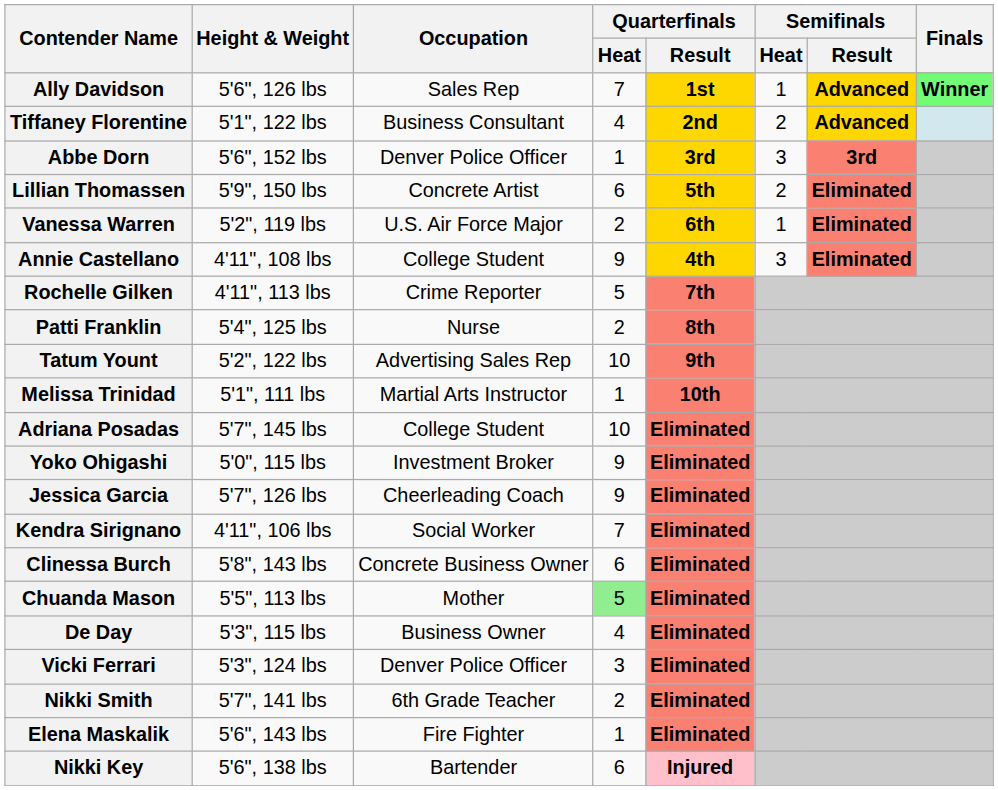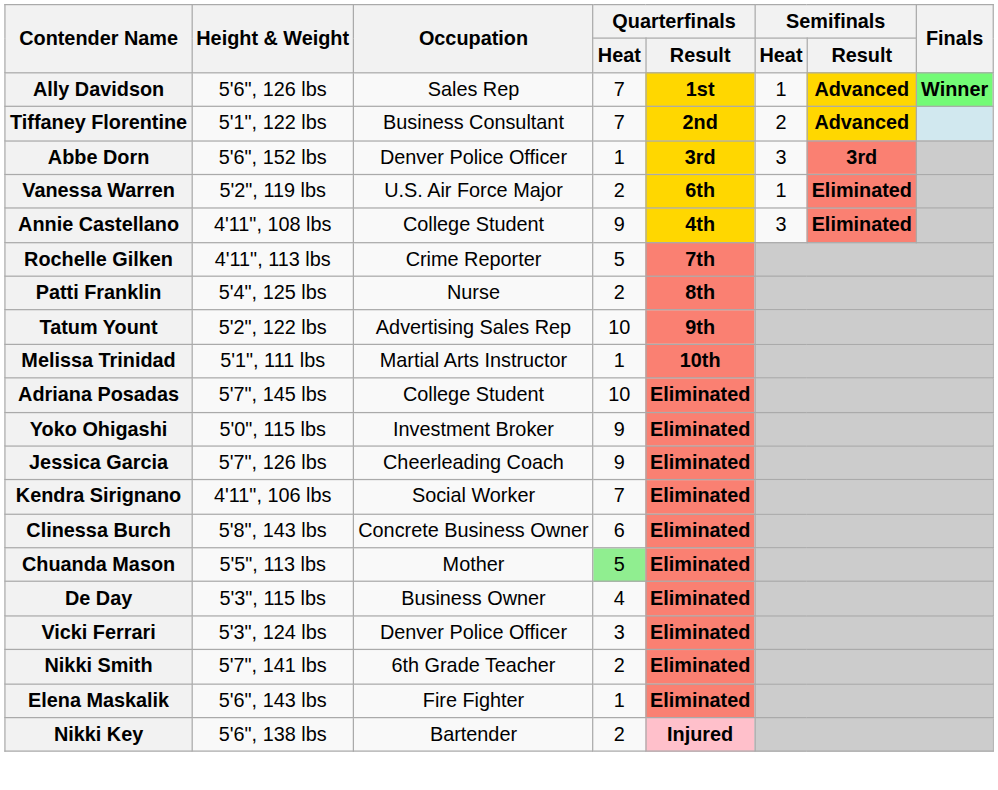 <table class="wikitable sortable" style="text-align:center; line-height:20px; width:auto; margin:auto;" >
 <tr>
 <th scope="col" rowspan=2>Contender Name</th>
 <th scope="col" rowspan=2>Height & Weight</th>
 <th scope="col" rowspan=2>Occupation</th>
 <th colspan=2>Quarterfinals</th>
 <th colspan=2>Semifinals</th>
 <th rowspan=2>Finals</th>
 </tr>
 <tr>
 <th scope="col">Heat</th>
 <th scope="col">Result</th>
 <th scope="col">Heat</th>
 <th scope="col">Result</th>
 </tr>
 <tr>
 <th>Ally Davidson</th>
 <td>5'6", 126 lbs</td>
 <td>Sales Rep</td>
 <td>7</td>
 <td style="background:gold"><strong>1st</strong></td>
 <td>1</td>
 <td style="background:gold"><strong>Advanced</strong></td>
 <td style="background:#73FB76"><strong>Winner</strong></td>
 </tr>
 <tr>
 <th>Tiffaney Florentine</th>
 <td>5'1", 122 lbs</td>
 <td>Business Consultant</td>
-<td>4</td>
+<td>7</td>
 <td style="background:gold"><strong>2nd</strong></td>
 <td>2</td>
 <td style="background:gold"><strong>Advanced</strong></td>
 <td style="background:#D1E8EF"><strong></strong></td>
 </tr>
 <tr>
 <th>Abbe Dorn</th>
 <td>5'6", 152 lbs</td>
 <td>Denver Police Officer</td>
 <td>1</td>
 <td style="background:gold"><strong>3rd</strong></td>
 <td>3</td>
 <td style="background:salmon"><strong>3rd</strong></td>
-<td colspan=1 style="background:#ccc"></td>
-</tr>
-<tr>
-<th>Lillian Thomassen</th>
-<td>5'9", 150 lbs</td>
-<td>Concrete Artist</td>
-<td>6</td>
-<td style="background:gold"><strong>5th</strong></td>
-<td>2</td>
-<td style="background:salmon"><strong>Eliminated</strong></td>
 <td colspan=1 style="background:#ccc"></td>
 </tr>
 <tr>
 <th>Vanessa Warren</th>
 <td>5'2", 119 lbs</td>
 <td>U.S. Air Force Major</td>
 <td>2</td>
 <td style="background:gold"><strong>6th</strong></td>
 <td>1</td>
 <td style="background:salmon"><strong>Eliminated</strong></td>
 <td colspan=1 style="background:#ccc"></td>
 </tr>
 <tr>
 <th>Annie Castellano</th>
 <td>4'11", 108 lbs</td>
 <td>College Student</td>
 <td>9</td>
 <td style="background:gold"><strong>4th</strong></td>
 <td>3</td>
 <td style="background:salmon"><strong>Eliminated</strong></td>
 <td colspan=1 style="background:#ccc"></td>
 </tr>
 <tr>
 <th>Rochelle Gilken</th>
 <td>4'11", 113 lbs</td>
 <td>Crime Reporter</td>
 <td>5</td>
 <td style="background:salmon"><strong>7th</strong></td>
 <td colspan=3 style="background:#ccc"></td>
 </tr>
 <tr>
 <th>Patti Franklin</th>
 <td>5'4", 125 lbs</td>
 <td>Nurse</td>
 <td>2</td>
 <td style="background:salmon"><strong>8th</strong></td>
 <td colspan=3 style="background:#ccc"></td>
 </tr>
 <tr>
 <th>Tatum Yount</th>
 <td>5'2", 122 lbs</td>
 <td>Advertising Sales Rep</td>
 <td>10</td>
 <td style="background:salmon"><strong>9th</strong></td>
 <td colspan=3 style="background:#ccc"></td>
 </tr>
 <tr>
 <th>Melissa Trinidad</th>
 <td>5'1", 111 lbs</td>
 <td>Martial Arts Instructor</td>
 <td>1</td>
 <td style="background:salmon"><strong>10th</strong></td>
 <td colspan=3 style="background:#ccc"></td>
 </tr>
 <tr>
 <th>Adriana Posadas</th>
 <td>5'7", 145 lbs</td>
 <td>College Student</td>
 <td>10</td>
 <td style="background:salmon"><strong>Eliminated</strong></td>
 <td colspan=3 style="background:#ccc"></td>
 </tr>
 <tr>
 <th>Yoko Ohigashi</th>
 <td>5'0", 115 lbs</td>
 <td>Investment Broker</td>
 <td>9</td>
 <td style="background:salmon"><strong>Eliminated</strong></td>
 <td colspan=3 style="background:#ccc"></td>
 </tr>
 <tr>
 <th>Jessica Garcia</th>
 <td>5'7", 126 lbs</td>
 <td>Cheerleading Coach</td>
 <td>9</td>
 <td style="background:salmon"><strong>Eliminated</strong></td>
 <td colspan=3 style="background:#ccc"></td>
 </tr>
 <tr>
 <th>Kendra Sirignano</th>
 <td>4'11", 106 lbs</td>
 <td>Social Worker</td>
 <td>7</td>
 <td style="background:salmon"><strong>Eliminated</strong></td>
 <td colspan=3 style="background:#ccc"></td>
 </tr>
 <tr>
 <th>Clinessa Burch</th>
 <td>5'8", 143 lbs</td>
 <td>Concrete Business Owner</td>
 <td>6</td>
 <td style="background:salmon"><strong>Eliminated</strong></td>
 <td colspan=3 style="background:#ccc"></td>
 </tr>
 <tr>
 <th>Chuanda Mason</th>
 <td>5'5", 113 lbs</td>
 <td>Mother</td>
 <td style="background: lightgreen;">5</td>
 <td style="background:salmon"><strong>Eliminated</strong></td>
 <td colspan=3 style="background:#ccc"></td>
 </tr>
 <tr>
 <th>De Day</th>
 <td>5'3", 115 lbs</td>
 <td>Business Owner</td>
 <td>4</td>
 <td style="background:salmon"><strong>Eliminated</strong></td>
 <td colspan=3 style="background:#ccc"></td>
 </tr>
 <tr>
 <th>Vicki Ferrari</th>
 <td>5'3", 124 lbs</td>
 <td>Denver Police Officer</td>
 <td>3</td>
 <td style="background:salmon;"><strong>Eliminated</strong></td>
 <td colspan=3 style="background:#ccc"></td>
 </tr>
 <tr>
 <th>Nikki Smith</th>
 <td>5'7", 141 lbs</td>
 <td>6th Grade Teacher</td>
 <td>2</td>
 <td style="background:salmon;"><strong>Eliminated</strong></td>
 <td colspan=3 style="background:#ccc"></td>
 </tr>
 <tr>
 <th>Elena Maskalik</th>
 <td>5'6", 143 lbs</td>
 <td>Fire Fighter</td>
 <td>1</td>
 <td style="background:salmon;"><strong>Eliminated</strong></td>
 <td colspan=3 style="background:#ccc"></td>
 </tr>
 <tr>
 <th>Nikki Key</th>
 <td>5'6", 138 lbs</td>
 <td>Bartender</td>
-<td>6</td>
+<td>2</td>
 <td style="background:pink;"><strong>Injured</strong></td>
 <td colspan=3 style="background:#ccc"></td>
 </tr>
 </table>
